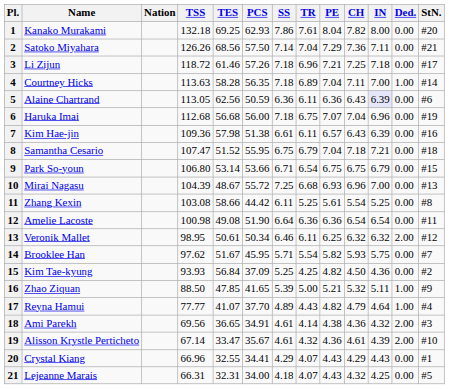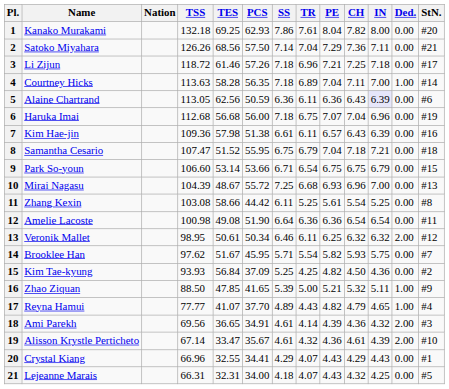 <table class="wikitable sortable">
 <tr>
 <th>Pl.</th>
 <th>Name</th>
 <th>Nation</th>
 <th><a href='#'>TSS</a></th>
 <th><a href='#'>TES</a></th>
 <th><a href='#'>PCS</a></th>
 <th><a href='#'>SS</a></th>
 <th><a href='#'>TR</a></th>
 <th><a href='#'>PE</a></th>
 <th><a href='#'>CH</a></th>
 <th><a href='#'>IN</a></th>
 <th><a href='#'>Ded.</a></th>
 <th>StN.</th>
 </tr>
 <tr>
 <th>1</th>
 <td><a href='#'>Kanako Murakami</a></td>
 <td></td>
 <td>132.18</td>
 <td>69.25</td>
 <td>62.93</td>
 <td>7.86</td>
 <td>7.61</td>
 <td>8.04</td>
 <td>7.82</td>
 <td>8.00</td>
 <td>0.00</td>
 <td>#20</td>
 </tr>
 <tr>
 <th>2</th>
 <td><a href='#'>Satoko Miyahara</a></td>
 <td></td>
 <td>126.26</td>
 <td>68.56</td>
 <td>57.50</td>
 <td>7.14</td>
 <td>7.04</td>
 <td>7.29</td>
 <td>7.36</td>
 <td>7.11</td>
 <td>0.00</td>
 <td>#21</td>
 </tr>
 <tr>
 <th>3</th>
 <td><a href='#'>Li Zijun</a></td>
 <td></td>
 <td>118.72</td>
 <td>61.46</td>
 <td>57.26</td>
 <td>7.18</td>
 <td>6.96</td>
 <td>7.21</td>
 <td>7.25</td>
 <td>7.18</td>
 <td>0.00</td>
 <td>#17</td>
 </tr>
 <tr>
 <th>4</th>
 <td><a href='#'>Courtney Hicks</a></td>
 <td></td>
 <td>113.63</td>
 <td>58.28</td>
 <td>56.35</td>
 <td>7.18</td>
 <td>6.89</td>
 <td>7.04</td>
 <td>7.11</td>
 <td>7.00</td>
 <td>1.00</td>
 <td>#14</td>
 </tr>
 <tr>
 <th>5</th>
 <td><a href='#'>Alaine Chartrand</a></td>
 <td></td>
 <td>113.05</td>
 <td>62.56</td>
 <td>50.59</td>
 <td>6.36</td>
 <td>6.11</td>
 <td>6.36</td>
 <td>6.43</td>
 <td style="background: lavender;">6.39</td>
 <td>0.00</td>
 <td>#6</td>
 </tr>
 <tr>
 <th>6</th>
 <td><a href='#'>Haruka Imai</a></td>
 <td></td>
 <td>112.68</td>
 <td>56.68</td>
 <td>56.00</td>
 <td>7.18</td>
 <td>6.75</td>
 <td>7.07</td>
 <td>7.04</td>
 <td>6.96</td>
 <td>0.00</td>
 <td>#19</td>
 </tr>
 <tr>
 <th>7</th>
 <td><a href='#'>Kim Hae-jin</a></td>
 <td></td>
 <td>109.36</td>
 <td>57.98</td>
 <td>51.38</td>
 <td>6.61</td>
 <td>6.11</td>
 <td>6.57</td>
 <td>6.43</td>
 <td>6.39</td>
 <td>0.00</td>
 <td>#16</td>
 </tr>
 <tr>
 <th>8</th>
 <td><a href='#'>Samantha Cesario</a></td>
 <td></td>
 <td>107.47</td>
 <td>51.52</td>
 <td>55.95</td>
 <td>6.75</td>
 <td>6.79</td>
 <td>7.04</td>
 <td>7.18</td>
 <td>7.21</td>
 <td>0.00</td>
 <td>#18</td>
 </tr>
 <tr>
 <th>9</th>
 <td><a href='#'>Park So-youn</a></td>
 <td></td>
-<td>106.80</td>
+<td>106.60</td>
 <td>53.14</td>
 <td>53.66</td>
 <td>6.71</td>
 <td>6.54</td>
 <td>6.75</td>
 <td>6.75</td>
 <td>6.79</td>
 <td>0.00</td>
 <td>#15</td>
 </tr>
 <tr>
 <th>10</th>
 <td><a href='#'>Mirai Nagasu</a></td>
 <td></td>
 <td>104.39</td>
 <td>48.67</td>
 <td>55.72</td>
 <td>7.25</td>
 <td>6.68</td>
 <td>6.93</td>
 <td>6.96</td>
 <td>7.00</td>
 <td>0.00</td>
 <td>#13</td>
 </tr>
 <tr>
 <th>11</th>
 <td><a href='#'>Zhang Kexin</a></td>
 <td></td>
 <td>103.08</td>
 <td>58.66</td>
 <td>44.42</td>
 <td>6.11</td>
 <td>5.25</td>
 <td>5.61</td>
 <td>5.54</td>
 <td>5.25</td>
 <td>0.00</td>
 <td>#8</td>
 </tr>
 <tr>
 <th>12</th>
 <td><a href='#'>Amelie Lacoste</a></td>
 <td></td>
 <td>100.98</td>
 <td>49.08</td>
 <td>51.90</td>
 <td>6.64</td>
 <td>6.36</td>
 <td>6.36</td>
 <td>6.54</td>
 <td>6.54</td>
 <td>0.00</td>
 <td>#11</td>
 </tr>
 <tr>
 <th>13</th>
 <td><a href='#'>Veronik Mallet</a></td>
 <td></td>
 <td>98.95</td>
 <td>50.61</td>
 <td>50.34</td>
 <td>6.46</td>
 <td>6.11</td>
 <td>6.25</td>
 <td>6.32</td>
 <td>6.32</td>
 <td>2.00</td>
 <td>#12</td>
 </tr>
 <tr>
 <th>14</th>
 <td><a href='#'>Brooklee Han</a></td>
 <td></td>
 <td>97.62</td>
 <td>51.67</td>
 <td>45.95</td>
 <td>5.71</td>
 <td>5.54</td>
 <td>5.82</td>
 <td>5.93</td>
 <td>5.75</td>
 <td>0.00</td>
 <td>#7</td>
 </tr>
 <tr>
 <th>15</th>
 <td><a href='#'>Kim Tae-kyung</a></td>
 <td></td>
 <td>93.93</td>
 <td>56.84</td>
 <td>37.09</td>
 <td>5.25</td>
 <td>4.25</td>
 <td>4.82</td>
 <td>4.50</td>
 <td>4.36</td>
 <td>0.00</td>
 <td>#2</td>
 </tr>
 <tr>
 <th>16</th>
 <td><a href='#'>Zhao Ziquan</a></td>
 <td></td>
 <td>88.50</td>
 <td>47.85</td>
 <td>41.65</td>
 <td>5.39</td>
 <td>5.00</td>
 <td>5.21</td>
 <td>5.32</td>
 <td>5.11</td>
 <td>1.00</td>
 <td>#9</td>
 </tr>
 <tr>
 <th>17</th>
 <td><a href='#'>Reyna Hamui</a></td>
 <td></td>
 <td>77.77</td>
 <td>41.07</td>
 <td>37.70</td>
 <td>4.89</td>
 <td>4.43</td>
 <td>4.82</td>
 <td>4.79</td>
-<td>4.64</td>
+<td>4.65</td>
 <td>1.00</td>
 <td>#4</td>
 </tr>
 <tr>
 <th>18</th>
 <td><a href='#'>Ami Parekh</a></td>
 <td></td>
 <td>69.56</td>
 <td>36.65</td>
 <td>34.91</td>
 <td>4.61</td>
 <td>4.14</td>
-<td>4.38</td>
+<td>4.39</td>
 <td>4.36</td>
 <td>4.32</td>
 <td>2.00</td>
 <td>#3</td>
 </tr>
 <tr>
 <th>19</th>
 <td><a href='#'>Alisson Krystle Perticheto</a></td>
 <td></td>
 <td>67.14</td>
 <td>33.47</td>
 <td>35.67</td>
 <td>4.61</td>
 <td>4.32</td>
 <td>4.36</td>
 <td>4.61</td>
 <td>4.39</td>
 <td>2.00</td>
 <td>#10</td>
 </tr>
 <tr>
 <th>20</th>
 <td><a href='#'>Crystal Kiang</a></td>
 <td></td>
 <td>66.96</td>
 <td>32.55</td>
 <td>34.41</td>
 <td>4.29</td>
 <td>4.07</td>
 <td>4.43</td>
 <td>4.29</td>
 <td>4.43</td>
 <td>0.00</td>
 <td>#1</td>
 </tr>
 <tr>
 <th>21</th>
 <td><a href='#'>Lejeanne Marais</a></td>
 <td></td>
 <td>66.31</td>
 <td>32.31</td>
 <td>34.00</td>
 <td>4.18</td>
 <td>4.07</td>
 <td>4.43</td>
 <td>4.32</td>
 <td>4.25</td>
 <td>0.00</td>
 <td>#5</td>
 </tr>
 </table>
